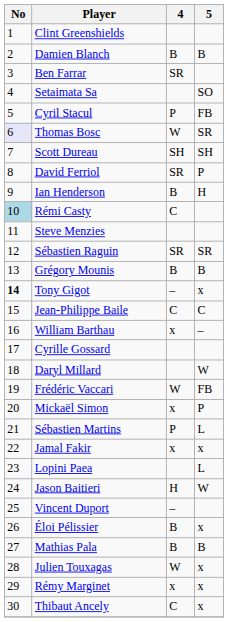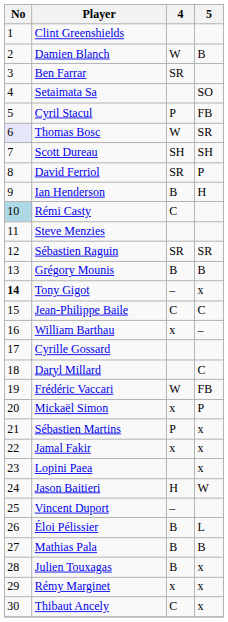 <table class="wikitable"  style="font-size:85%; width:40%;">
 <tr>
 <th>No</th>
 <th>Player</th>
 <th>4</th>
 <th>5</th>
 </tr>
 <tr>
 <td>1</td>
 <td><a href='#'>Clint Greenshields</a></td>
 <td></td>
 <td></td>
 </tr>
 <tr>
 <td>2</td>
 <td><a href='#'>Damien Blanch</a></td>
-<td>B</td>
+<td>W</td>
 <td>B</td>
 </tr>
 <tr>
 <td>3</td>
 <td><a href='#'>Ben Farrar</a></td>
 <td>SR</td>
 <td></td>
 </tr>
 <tr>
 <td>4</td>
 <td><a href='#'>Setaimata Sa</a></td>
 <td></td>
 <td>SO</td>
 </tr>
 <tr>
 <td>5</td>
 <td><a href='#'>Cyril Stacul</a></td>
 <td>P</td>
 <td>FB</td>
 </tr>
 <tr>
 <td style="background: lavender;">6</td>
 <td><a href='#'>Thomas Bosc</a></td>
 <td>W</td>
 <td>SR</td>
 </tr>
 <tr>
 <td>7</td>
 <td><a href='#'>Scott Dureau</a></td>
 <td>SH</td>
 <td>SH</td>
 </tr>
 <tr>
 <td>8</td>
 <td><a href='#'>David Ferriol</a></td>
 <td>SR</td>
 <td>P</td>
 </tr>
 <tr>
 <td>9</td>
 <td><a href='#'>Ian Henderson</a></td>
 <td>B</td>
 <td>H</td>
 </tr>
 <tr>
 <td style="background: lightblue;">10</td>
 <td><a href='#'>Rémi Casty</a></td>
 <td>C</td>
 <td></td>
 </tr>
 <tr>
 <td>11</td>
 <td><a href='#'>Steve Menzies</a></td>
 <td></td>
 <td></td>
 </tr>
 <tr>
 <td>12</td>
 <td><a href='#'>Sébastien Raguin</a></td>
 <td>SR</td>
 <td>SR</td>
 </tr>
 <tr>
 <td>13</td>
 <td><a href='#'>Grégory Mounis</a></td>
 <td>B</td>
 <td>B</td>
 </tr>
 <tr>
 <td><strong>14</strong></td>
 <td><a href='#'>Tony Gigot</a></td>
 <td colspan="1">–</td>
 <td>x</td>
 </tr>
 <tr>
 <td>15</td>
 <td><a href='#'>Jean-Philippe Baile</a></td>
 <td>C</td>
 <td>C</td>
 </tr>
 <tr>
 <td>16</td>
 <td><a href='#'>William Barthau</a></td>
 <td>x</td>
 <td colspan="1">–</td>
 </tr>
 <tr>
 <td>17</td>
 <td><a href='#'>Cyrille Gossard</a></td>
 <td></td>
 <td></td>
 </tr>
 <tr>
 <td>18</td>
 <td><a href='#'>Daryl Millard</a></td>
 <td></td>
-<td>W</td>
+<td>C</td>
 </tr>
 <tr>
 <td>19</td>
 <td><a href='#'>Frédéric Vaccari</a></td>
 <td>W</td>
 <td>FB</td>
 </tr>
 <tr>
 <td>20</td>
 <td><a href='#'>Mickaël Simon</a></td>
 <td>x</td>
 <td>P</td>
 </tr>
 <tr>
 <td>21</td>
 <td><a href='#'>Sébastien Martins</a></td>
 <td>P</td>
-<td>L</td>
+<td>x</td>
 </tr>
 <tr>
 <td>22</td>
 <td><a href='#'>Jamal Fakir</a></td>
 <td>x</td>
 <td>x</td>
 </tr>
 <tr>
 <td>23</td>
 <td><a href='#'>Lopini Paea</a></td>
 <td></td>
-<td>L</td>
+<td>x</td>
 </tr>
 <tr>
 <td>24</td>
 <td><a href='#'>Jason Baitieri</a></td>
 <td>H</td>
 <td>W</td>
 </tr>
 <tr>
 <td>25</td>
 <td><a href='#'>Vincent Duport</a></td>
 <td colspan="1">–</td>
 <td></td>
 </tr>
 <tr>
 <td>26</td>
 <td><a href='#'>Éloi Pélissier</a></td>
 <td>B</td>
-<td>x</td>
+<td>L</td>
 </tr>
 <tr>
 <td>27</td>
 <td><a href='#'>Mathias Pala</a></td>
 <td>B</td>
 <td>B</td>
 </tr>
 <tr>
 <td>28</td>
 <td><a href='#'>Julien Touxagas</a></td>
-<td>W</td>
+<td>B</td>
 <td>x</td>
 </tr>
 <tr>
 <td>29</td>
 <td><a href='#'>Rémy Marginet</a></td>
 <td>x</td>
 <td>x</td>
 </tr>
 <tr>
 <td>30</td>
 <td><a href='#'>Thibaut Ancely</a></td>
 <td>C</td>
 <td>x</td>
 </tr>
 <tr>
 </tr>
 </table>
